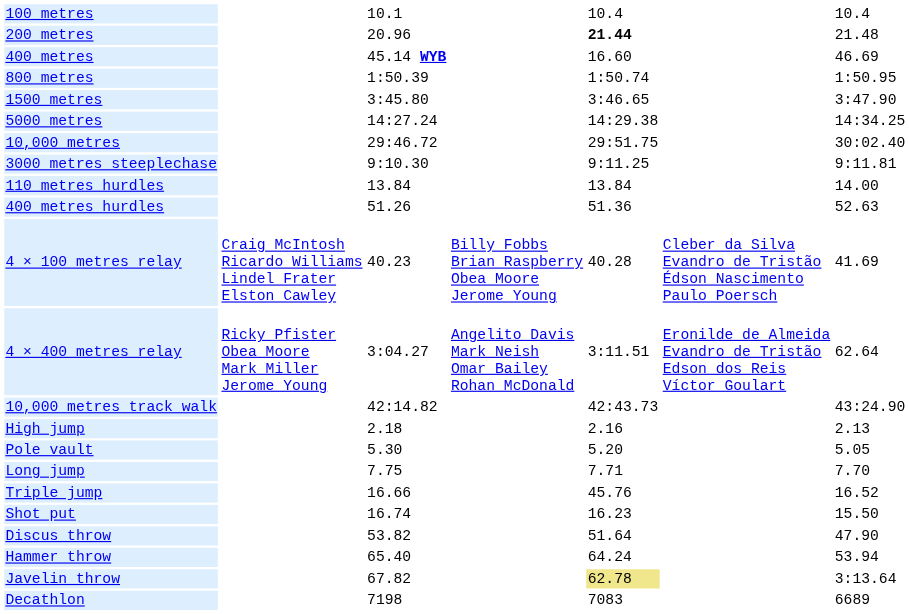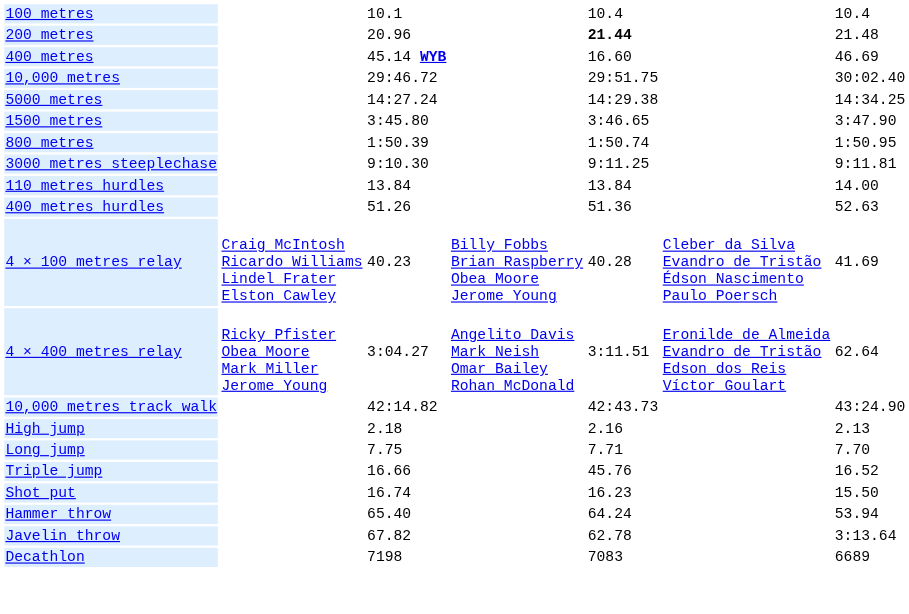 <table>
 <tr>
 <td bgcolor = DDEEFF><a href='#'>100 metres</a></td>
 <td></td>
 <td>10.1</td>
 <td></td>
 <td>10.4</td>
 <td></td>
 <td>10.4</td>
 </tr>
 <tr>
 <td bgcolor = DDEEFF><a href='#'>200 metres</a></td>
 <td></td>
 <td>20.96</td>
 <td></td>
 <td><strong>21.44</strong></td>
 <td></td>
 <td>21.48</td>
 </tr>
 <tr>
 <td bgcolor = DDEEFF><a href='#'>400 metres</a></td>
 <td></td>
 <td>45.14 <strong><a href='#'>WYB</a></strong></td>
 <td></td>
 <td>16.60</td>
 <td></td>
 <td>46.69</td>
 </tr>
 <tr>
-<td bgcolor = DDEEFF><a href='#'>800 metres</a></td>
+<td bgcolor = DDEEFF><a href='#'>10,000 metres</a></td>
 <td></td>
-<td>1:50.39</td>
+<td>29:46.72</td>
 <td></td>
-<td>1:50.74</td>
+<td>29:51.75</td>
 <td></td>
-<td>1:50.95</td>
+<td>30:02.40</td>
+</tr>
+<tr>
+<td bgcolor = DDEEFF><a href='#'>5000 metres</a></td>
+<td></td>
+<td>14:27.24</td>
+<td></td>
+<td>14:29.38</td>
+<td></td>
+<td>14:34.25</td>
 </tr>
 <tr>
 <td bgcolor = DDEEFF><a href='#'>1500 metres</a></td>
 <td></td>
 <td>3:45.80</td>
 <td></td>
 <td>3:46.65</td>
 <td></td>
 <td>3:47.90</td>
 </tr>
 <tr>
-<td bgcolor = DDEEFF><a href='#'>5000 metres</a></td>
+<td bgcolor = DDEEFF><a href='#'>800 metres</a></td>
 <td></td>
-<td>14:27.24</td>
+<td>1:50.39</td>
 <td></td>
-<td>14:29.38</td>
+<td>1:50.74</td>
 <td></td>
-<td>14:34.25</td>
-</tr>
-<tr>
-<td bgcolor = DDEEFF><a href='#'>10,000 metres</a></td>
-<td></td>
-<td>29:46.72</td>
-<td></td>
-<td>29:51.75</td>
-<td></td>
-<td>30:02.40</td>
+<td>1:50.95</td>
 </tr>
 <tr>
 <td bgcolor = DDEEFF><a href='#'>3000 metres steeplechase</a></td>
 <td></td>
 <td>9:10.30</td>
 <td></td>
 <td>9:11.25</td>
 <td></td>
 <td>9:11.81</td>
 </tr>
 <tr>
 <td bgcolor = DDEEFF><a href='#'>110 metres hurdles</a></td>
 <td></td>
 <td>13.84</td>
 <td></td>
 <td>13.84</td>
 <td></td>
 <td>14.00</td>
 </tr>
 <tr>
 <td bgcolor = DDEEFF><a href='#'>400 metres hurdles</a></td>
 <td></td>
 <td>51.26</td>
 <td></td>
 <td>51.36</td>
 <td></td>
 <td>52.63</td>
 </tr>
 <tr>
 <td bgcolor = DDEEFF><a href='#'>4 × 100 metres relay</a></td>
 <td><br><a href='#'>Craig McIntosh</a><br><a href='#'>Ricardo Williams</a><br><a href='#'>Lindel Frater</a><br><a href='#'>Elston Cawley</a></td>
 <td>40.23</td>
 <td><br><a href='#'>Billy Fobbs</a><br><a href='#'>Brian Raspberry</a><br><a href='#'>Obea Moore</a><br><a href='#'>Jerome Young</a></td>
 <td>40.28</td>
 <td><br><a href='#'>Cleber da Silva</a><br><a href='#'>Evandro de Tristão</a><br><a href='#'>Édson Nascimento</a><br><a href='#'>Paulo Poersch</a></td>
 <td>41.69</td>
 </tr>
 <tr>
 <td bgcolor = DDEEFF><a href='#'>4 × 400 metres relay</a></td>
 <td><br><a href='#'>Ricky Pfister</a><br><a href='#'>Obea Moore</a><br><a href='#'>Mark Miller</a><br><a href='#'>Jerome Young</a></td>
 <td>3:04.27</td>
 <td><br><a href='#'>Angelito Davis</a><br><a href='#'>Mark Neish</a><br><a href='#'>Omar Bailey</a><br><a href='#'>Rohan McDonald</a></td>
 <td>3:11.51</td>
 <td><br><a href='#'>Eronilde de Almeida</a><br><a href='#'>Evandro de Tristão</a><br><a href='#'>Edson dos Reis</a><br><a href='#'>Víctor Goulart</a></td>
 <td>62.64</td>
 </tr>
 <tr>
 <td bgcolor = DDEEFF><a href='#'>10,000 metres track walk</a></td>
 <td></td>
 <td>42:14.82</td>
 <td></td>
 <td>42:43.73</td>
 <td></td>
 <td>43:24.90</td>
 </tr>
 <tr>
 <td bgcolor = DDEEFF><a href='#'>High jump</a></td>
 <td></td>
 <td>2.18</td>
 <td></td>
 <td>2.16</td>
 <td></td>
 <td>2.13</td>
 </tr>
 <tr>
-<td bgcolor = DDEEFF><a href='#'>Pole vault</a></td>
-<td></td>
-<td>5.30</td>
-<td></td>
-<td>5.20</td>
-<td></td>
-<td>5.05</td>
-</tr>
-<tr>
 <td bgcolor = DDEEFF><a href='#'>Long jump</a></td>
 <td></td>
 <td>7.75</td>
 <td></td>
 <td>7.71</td>
 <td></td>
 <td>7.70</td>
 </tr>
 <tr>
 <td bgcolor = DDEEFF><a href='#'>Triple jump</a></td>
 <td></td>
 <td>16.66</td>
 <td></td>
 <td>45.76</td>
 <td></td>
 <td>16.52</td>
 </tr>
 <tr>
 <td bgcolor = DDEEFF><a href='#'>Shot put</a></td>
 <td></td>
 <td>16.74</td>
 <td></td>
 <td>16.23</td>
 <td></td>
 <td>15.50</td>
 </tr>
 <tr>
-<td bgcolor = DDEEFF><a href='#'>Discus throw</a></td>
-<td></td>
-<td>53.82</td>
-<td></td>
-<td>51.64</td>
-<td></td>
-<td>47.90</td>
-</tr>
-<tr>
 <td bgcolor = DDEEFF><a href='#'>Hammer throw</a></td>
 <td></td>
 <td>65.40</td>
 <td></td>
 <td>64.24</td>
 <td></td>
 <td>53.94</td>
 </tr>
 <tr>
 <td bgcolor = DDEEFF><a href='#'>Javelin throw</a></td>
 <td></td>
 <td>67.82</td>
 <td></td>
-<td style="background: khaki;">62.78</td>
+<td>62.78</td>
 <td></td>
 <td>3:13.64</td>
 </tr>
 <tr>
 <td bgcolor = DDEEFF><a href='#'>Decathlon</a></td>
 <td></td>
 <td>7198</td>
 <td></td>
 <td>7083</td>
 <td></td>
 <td>6689</td>
 </tr>
 </table>
